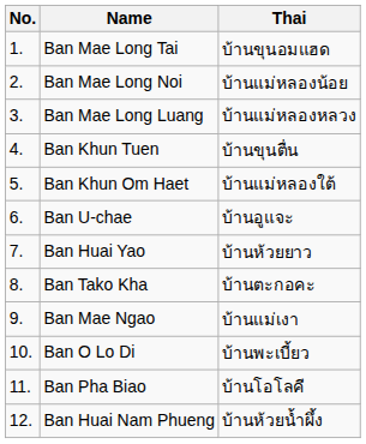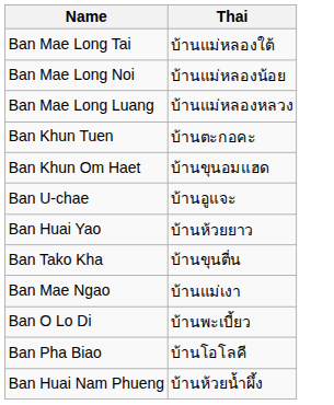 <table class="wikitable sortable">
 <tr>
-<th>No.</th>
 <th>Name</th>
 <th>Thai</th>
 </tr>
 <tr>
-<td>1.</td>
 <td>Ban Mae Long Tai</td>
-<td>บ้านขุนอมแฮด</td>
+<td>บ้านแม่หลองใต้</td>
 </tr>
 <tr>
-<td>2.</td>
 <td>Ban Mae Long Noi</td>
 <td>บ้านแม่หลองน้อย</td>
 </tr>
 <tr>
-<td>3.</td>
 <td>Ban Mae Long Luang</td>
 <td>บ้านแม่หลองหลวง</td>
 </tr>
 <tr>
-<td>4.</td>
 <td>Ban Khun Tuen</td>
-<td>บ้านขุนตื่น</td>
+<td>บ้านตะกอคะ</td>
 </tr>
 <tr>
-<td>5.</td>
 <td>Ban Khun Om Haet</td>
-<td>บ้านแม่หลองใต้</td>
+<td>บ้านขุนอมแฮด</td>
 </tr>
 <tr>
-<td>6.</td>
 <td>Ban U-chae</td>
 <td>บ้านอูแจะ</td>
 </tr>
 <tr>
-<td>7.</td>
 <td>Ban Huai Yao</td>
 <td>บ้านห้วยยาว</td>
 </tr>
 <tr>
-<td>8.</td>
 <td>Ban Tako Kha</td>
-<td>บ้านตะกอคะ</td>
+<td>บ้านขุนตื่น</td>
 </tr>
 <tr>
-<td>9.</td>
 <td>Ban Mae Ngao</td>
 <td>บ้านแม่เงา</td>
 </tr>
 <tr>
-<td>10.</td>
 <td>Ban O Lo Di</td>
 <td>บ้านพะเบี้ยว</td>
 </tr>
 <tr>
-<td>11.</td>
 <td>Ban Pha Biao</td>
 <td>บ้านโอโลคี</td>
 </tr>
 <tr>
-<td>12.</td>
 <td>Ban Huai Nam Phueng</td>
 <td>บ้านห้วยน้ำผึ้ง</td>
 </tr>
 </table>
